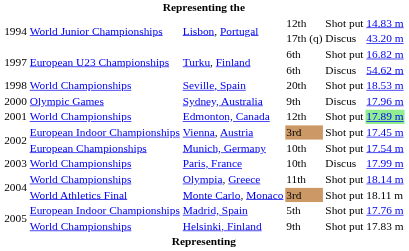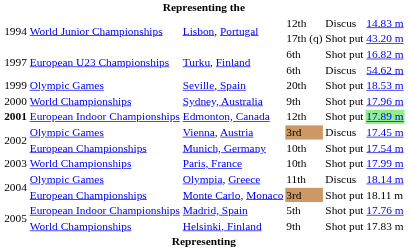 <table>
 <tr>
 <th colspan="6">Representing the </th>
 </tr>
 <tr>
 <td rowspan=2>1994</td>
 <td rowspan=2><a href='#'>World Junior Championships</a></td>
 <td rowspan=2><a href='#'>Lisbon</a>, <a href='#'>Portugal</a></td>
 <td>12th</td>
-<td>Shot put</td>
+<td>Discus</td>
 <td><a href='#'>14.83 m</a></td>
 </tr>
 <tr>
 <td>17th (q)</td>
-<td>Discus</td>
+<td>Shot put</td>
 <td><a href='#'>43.20 m</a></td>
 </tr>
 <tr>
 <td rowspan=2>1997</td>
 <td rowspan=2><a href='#'>European U23 Championships</a></td>
 <td rowspan=2><a href='#'>Turku</a>, <a href='#'>Finland</a></td>
 <td>6th</td>
 <td>Shot put</td>
 <td><a href='#'>16.82 m</a></td>
 </tr>
 <tr>
 <td>6th</td>
 <td>Discus</td>
 <td><a href='#'>54.62 m</a></td>
 </tr>
 <tr>
-<td>1998</td>
-<td><a href='#'>World Championships</a></td>
+<td>1999</td>
+<td><a href='#'>Olympic Games</a></td>
 <td><a href='#'>Seville, Spain</a></td>
 <td>20th</td>
 <td>Shot put</td>
 <td><a href='#'>18.53 m</a></td>
 </tr>
 <tr>
 <td>2000</td>
-<td><a href='#'>Olympic Games</a></td>
+<td><a href='#'>World Championships</a></td>
 <td><a href='#'>Sydney, Australia</a></td>
 <td>9th</td>
-<td>Discus</td>
+<td>Shot put</td>
 <td><a href='#'>17.96 m</a></td>
 </tr>
 <tr>
-<td>2001</td>
-<td><a href='#'>World Championships</a></td>
+<td><strong>2001</strong></td>
+<td><a href='#'>European Indoor Championships</a></td>
 <td><a href='#'>Edmonton, Canada</a></td>
 <td>12th</td>
 <td>Shot put</td>
 <td style="background: lightgreen;"><a href='#'>17.89 m</a></td>
 </tr>
 <tr>
 <td rowspan=2>2002</td>
-<td><a href='#'>European Indoor Championships</a></td>
+<td><a href='#'>Olympic Games</a></td>
 <td><a href='#'>Vienna</a>, <a href='#'>Austria</a></td>
 <td bgcolor=cc9966>3rd</td>
-<td>Shot put</td>
+<td>Discus</td>
 <td><a href='#'>17.45 m</a></td>
 </tr>
 <tr>
 <td><a href='#'>European Championships</a></td>
 <td><a href='#'>Munich, Germany</a></td>
 <td>10th</td>
 <td>Shot put</td>
 <td><a href='#'>17.54 m</a></td>
 </tr>
 <tr>
 <td>2003</td>
 <td><a href='#'>World Championships</a></td>
 <td><a href='#'>Paris, France</a></td>
 <td>10th</td>
-<td>Discus</td>
+<td>Shot put</td>
 <td><a href='#'>17.99 m</a></td>
 </tr>
 <tr>
 <td rowspan=2>2004</td>
-<td><a href='#'>World Championships</a></td>
+<td><a href='#'>Olympic Games</a></td>
 <td><a href='#'>Olympia</a>, <a href='#'>Greece</a></td>
 <td>11th</td>
-<td>Shot put</td>
+<td>Discus</td>
 <td><a href='#'>18.14 m</a></td>
 </tr>
 <tr>
-<td><a href='#'>World Athletics Final</a></td>
+<td><a href='#'>European Championships</a></td>
 <td><a href='#'>Monte Carlo</a>, <a href='#'>Monaco</a></td>
 <td bgcolor="cc9966">3rd</td>
 <td>Shot put</td>
 <td>18.11 m</td>
 </tr>
 <tr>
 <td rowspan=2>2005</td>
 <td><a href='#'>European Indoor Championships</a></td>
 <td><a href='#'>Madrid, Spain</a></td>
 <td>5th</td>
 <td>Shot put</td>
 <td><a href='#'>17.76 m</a></td>
 </tr>
 <tr>
 <td><a href='#'>World Championships</a></td>
 <td><a href='#'>Helsinki, Finland</a></td>
 <td>9th</td>
 <td>Shot put</td>
 <td>17.83 m</td>
 </tr>
 <tr>
 <th colspan="6">Representing </th>
 </tr>
 <tr>
 </tr>
 </table>
